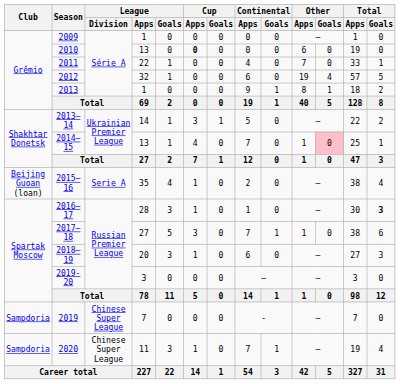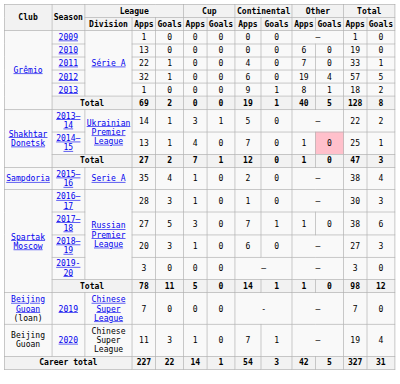 <table class="wikitable" style="text-align:center">
 <tr>
 <th rowspan="2">Club</th>
 <th rowspan="2">Season</th>
 <th colspan="3">League</th>
 <th colspan="2">Cup</th>
 <th colspan="2">Continental</th>
 <th colspan="2">Other</th>
 <th colspan="2">Total</th>
 </tr>
 <tr>
 <th>Division</th>
 <th>Apps</th>
 <th>Goals</th>
 <th>Apps</th>
 <th>Goals</th>
 <th>Apps</th>
 <th>Goals</th>
 <th>Apps</th>
 <th>Goals</th>
 <th>Apps</th>
 <th>Goals</th>
 </tr>
 <tr>
 <td rowspan="6"><a href='#'>Grêmio</a></td>
 <td><a href='#'>2009</a></td>
 <td rowspan="5"><a href='#'>Série A</a></td>
 <td>1</td>
 <td>0</td>
 <td>0</td>
 <td>0</td>
 <td>0</td>
 <td>0</td>
 <td colspan="2">–</td>
 <td>1</td>
 <td>0</td>
 </tr>
 <tr>
 <td><a href='#'>2010</a></td>
 <td>13</td>
 <td>0</td>
-<td><strong>0</strong></td>
+<td>0</td>
 <td>0</td>
 <td>0</td>
 <td>0</td>
 <td>6</td>
 <td>0</td>
 <td>19</td>
 <td>0</td>
 </tr>
 <tr>
 <td><a href='#'>2011</a></td>
 <td>22</td>
 <td>1</td>
 <td>0</td>
 <td>0</td>
 <td>4</td>
 <td>0</td>
 <td>7</td>
 <td>0</td>
 <td>33</td>
 <td>1</td>
 </tr>
 <tr>
 <td><a href='#'>2012</a></td>
 <td>32</td>
 <td>1</td>
 <td>0</td>
 <td>0</td>
 <td>6</td>
 <td>0</td>
 <td>19</td>
 <td>4</td>
 <td>57</td>
 <td>5</td>
 </tr>
 <tr>
 <td><a href='#'>2013</a></td>
 <td>1</td>
 <td>0</td>
 <td>0</td>
 <td>0</td>
 <td>9</td>
 <td>1</td>
 <td>8</td>
 <td>1</td>
 <td>18</td>
 <td>2</td>
 </tr>
 <tr>
 <th colspan="2">Total</th>
 <th>69</th>
 <th>2</th>
 <th>0</th>
 <th>0</th>
 <th>19</th>
 <th>1</th>
 <th>40</th>
 <th>5</th>
 <th>128</th>
 <th>8</th>
 </tr>
 <tr>
 <td rowspan="3"><a href='#'>Shakhtar Donetsk</a></td>
 <td><a href='#'>2013–14</a></td>
 <td rowspan="2"><a href='#'>Ukrainian Premier League</a></td>
 <td>14</td>
 <td>1</td>
 <td>3</td>
 <td>1</td>
 <td>5</td>
 <td>0</td>
 <td colspan="2">–</td>
 <td>22</td>
 <td>2</td>
 </tr>
 <tr>
 <td><a href='#'>2014–15</a></td>
 <td>13</td>
 <td>1</td>
 <td>4</td>
 <td>0</td>
 <td>7</td>
 <td>0</td>
 <td>1</td>
 <td style="background: pink;">0</td>
 <td>25</td>
 <td>1</td>
 </tr>
 <tr>
 <th colspan="2">Total</th>
 <th>27</th>
 <th>2</th>
 <th>7</th>
 <th>1</th>
 <th>12</th>
 <th>0</th>
 <th>1</th>
 <th>0</th>
 <th>47</th>
 <th>3</th>
 </tr>
 <tr>
-<td><a href='#'>Beijing Guoan</a> (loan)</td>
+<td><a href='#'>Sampdoria</a></td>
 <td><a href='#'>2015–16</a></td>
 <td><a href='#'>Serie A</a></td>
 <td>35</td>
 <td>4</td>
 <td>1</td>
 <td>0</td>
 <td>2</td>
 <td>0</td>
 <td colspan="2">–</td>
 <td>38</td>
 <td>4</td>
 </tr>
 <tr>
 <td rowspan="5"><a href='#'>Spartak Moscow</a></td>
 <td><a href='#'>2016–17</a></td>
 <td rowspan="4"><a href='#'>Russian Premier League</a></td>
 <td>28</td>
 <td>3</td>
 <td>1</td>
 <td>0</td>
 <td>1</td>
 <td>0</td>
 <td colspan="2">–</td>
 <td>30</td>
-<td><strong>3</strong></td>
+<td>3</td>
 </tr>
 <tr>
 <td><a href='#'>2017–18</a></td>
 <td>27</td>
 <td>5</td>
 <td>3</td>
 <td>0</td>
 <td>7</td>
 <td>1</td>
 <td>1</td>
 <td>0</td>
 <td>38</td>
 <td>6</td>
 </tr>
 <tr>
 <td><a href='#'>2018–19</a></td>
 <td>20</td>
 <td>3</td>
 <td>1</td>
 <td>0</td>
 <td>6</td>
 <td>0</td>
 <td colspan="2">–</td>
 <td>27</td>
 <td>3</td>
 </tr>
 <tr>
 <td><a href='#'>2019-20</a></td>
 <td>3</td>
 <td>0</td>
 <td>0</td>
 <td>0</td>
 <td colspan="2">–</td>
 <td colspan="2">–</td>
 <td>3</td>
 <td>0</td>
 </tr>
 <tr>
 <th colspan="2">Total</th>
 <th>78</th>
 <th>11</th>
 <th>5</th>
 <th>0</th>
 <th>14</th>
 <th>1</th>
 <th>1</th>
 <th>0</th>
 <th>98</th>
 <th>12</th>
 </tr>
 <tr>
-<td><a href='#'>Sampdoria</a></td>
+<td><a href='#'>Beijing Guoan</a> (loan)</td>
 <td><a href='#'>2019</a></td>
 <td><a href='#'>Chinese Super League</a></td>
 <td>7</td>
 <td>0</td>
 <td>0</td>
 <td>0</td>
 <td colspan="2">-</td>
 <td colspan="2">–</td>
 <td>7</td>
 <td>0</td>
 </tr>
 <tr>
-<td><a href='#'>Sampdoria</a></td>
+<td>Beijing Guoan</td>
 <td><a href='#'>2020</a></td>
 <td>Chinese Super League</td>
 <td>11</td>
 <td>3</td>
 <td>1</td>
 <td>0</td>
 <td>7</td>
 <td>1</td>
 <td colspan="2">–</td>
 <td>19</td>
 <td>4</td>
 </tr>
 <tr>
 <th colspan="3">Career total</th>
 <th>227</th>
 <th>22</th>
 <th>14</th>
 <th>1</th>
 <th>54</th>
 <th>3</th>
 <th>42</th>
 <th>5</th>
 <th>327</th>
 <th>31</th>
 </tr>
 </table>
